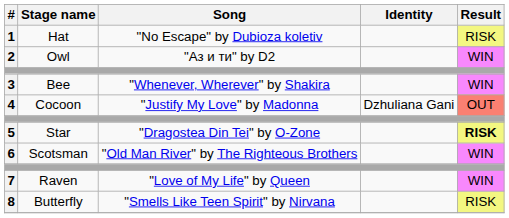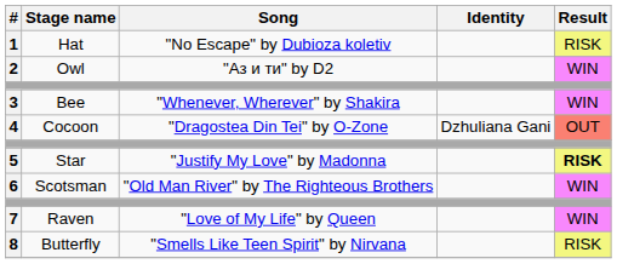 <table class="wikitable plainrowheaders" style="text-align: center;">
 <tr>
 <th>#</th>
 <th>Stage name</th>
 <th>Song</th>
 <th>Identity</th>
 <th>Result</th>
 </tr>
 <tr>
 <th>1</th>
 <td>Hat</td>
 <td>"No Escape" by <a href='#'>Dubioza koletiv</a></td>
 <td></td>
 <td bgcolor="#F3F781">RISK</td>
 </tr>
 <tr>
 <th>2</th>
 <td>Owl</td>
 <td>"Аз и ти" by D2</td>
 <td></td>
 <td bgcolor="#F888FD">WIN</td>
 </tr>
 <tr>
 <td colspan="5" style="background:darkgray"></td>
 </tr>
 <tr>
 <th>3</th>
 <td>Bee</td>
 <td>"<a href='#'>Whenever, Wherever</a>" by <a href='#'>Shakira</a></td>
 <td></td>
 <td bgcolor="#F888FD">WIN</td>
 </tr>
 <tr>
 <th>4</th>
 <td>Cocoon</td>
-<td>"<a href='#'>Justify My Love</a>" by <a href='#'>Madonna</a></td>
+<td>"<a href='#'>Dragostea Din Tei</a>" by <a href='#'>O-Zone</a></td>
 <td>Dzhuliana Gani</td>
 <td bgcolor=salmon>OUT</td>
 </tr>
 <tr>
 <td colspan="5" style="background:darkgray"></td>
 </tr>
 <tr>
 <th>5</th>
 <td>Star</td>
-<td>"<a href='#'>Dragostea Din Tei</a>" by <a href='#'>O-Zone</a></td>
+<td>"<a href='#'>Justify My Love</a>" by <a href='#'>Madonna</a></td>
 <td></td>
 <td bgcolor="#F3F781"><strong>RISK</strong></td>
 </tr>
 <tr>
 <th>6</th>
 <td>Scotsman</td>
 <td>"<a href='#'>Old Man River</a>" by <a href='#'>The Righteous Brothers</a></td>
 <td></td>
 <td bgcolor="#F888FD">WIN</td>
 </tr>
 <tr>
 <td colspan="5" style="background:darkgray"></td>
 </tr>
 <tr>
 <th>7</th>
 <td>Raven</td>
 <td>"<a href='#'>Love of My Life</a>" by <a href='#'>Queen</a></td>
 <td></td>
 <td bgcolor="#F888FD">WIN</td>
 </tr>
 <tr>
 <th>8</th>
 <td>Butterfly</td>
 <td>"<a href='#'>Smells Like Teen Spirit</a>" by <a href='#'>Nirvana</a></td>
 <td></td>
 <td bgcolor="#F3F781">RISK</td>
 </tr>
 <tr>
 </tr>
 </table>
